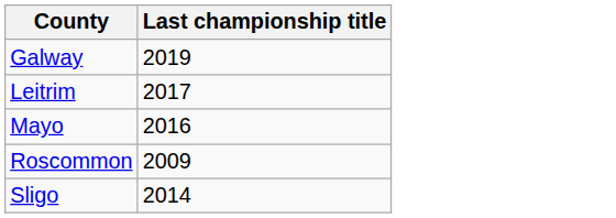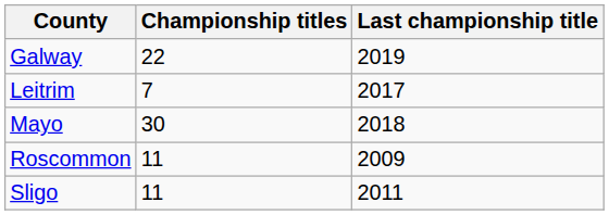 <table class="wikitable sortable">
 <tr>
 <th>County</th>
+<th>Championship titles</th>
 <th>Last championship title</th>
 </tr>
 <tr>
 <td><a href='#'>Galway</a></td>
+<td>22</td>
 <td>2019</td>
 </tr>
 <tr>
 <td><a href='#'>Leitrim</a></td>
+<td>7</td>
 <td>2017</td>
 </tr>
 <tr>
 <td><a href='#'>Mayo</a></td>
-<td>2016</td>
+<td>30</td>
+<td>2018</td>
 </tr>
 <tr>
 <td><a href='#'>Roscommon</a></td>
+<td>11</td>
 <td>2009</td>
 </tr>
 <tr>
 <td><a href='#'>Sligo</a></td>
-<td>2014</td>
+<td>11</td>
+<td>2011</td>
 </tr>
 </table>
